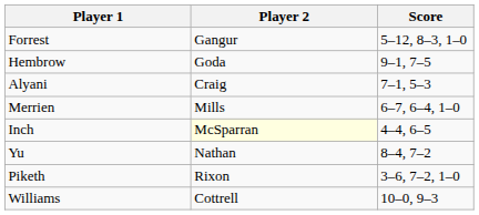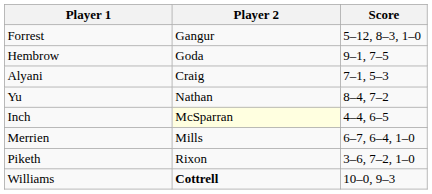 <table class="wikitable" style="font-size: 100%">
 <tr>
 <th width=200>Player 1</th>
 <th width=200>Player 2</th>
 <th width=100>Score</th>
 </tr>
 <tr>
 <td>Forrest</td>
 <td>Gangur</td>
 <td>5–12, 8–3, 1–0</td>
 </tr>
 <tr>
 <td>Hembrow</td>
 <td>Goda</td>
 <td>9–1, 7–5</td>
 </tr>
 <tr>
 <td>Alyani</td>
 <td>Craig</td>
 <td>7–1, 5–3</td>
 </tr>
 <tr>
-<td>Merrien</td>
-<td>Mills</td>
-<td>6–7, 6–4, 1–0</td>
+<td>Yu</td>
+<td>Nathan</td>
+<td>8–4, 7–2</td>
 </tr>
 <tr>
 <td>Inch</td>
 <td style="background: lightyellow;">McSparran</td>
 <td>4–4, 6–5</td>
 </tr>
 <tr>
-<td>Yu</td>
-<td>Nathan</td>
-<td>8–4, 7–2</td>
+<td>Merrien</td>
+<td>Mills</td>
+<td>6–7, 6–4, 1–0</td>
 </tr>
 <tr>
 <td>Piketh</td>
 <td>Rixon</td>
 <td>3–6, 7–2, 1–0</td>
 </tr>
 <tr>
 <td>Williams</td>
-<td>Cottrell</td>
+<td><strong>Cottrell</strong></td>
 <td>10–0, 9–3</td>
 </tr>
 </table>
